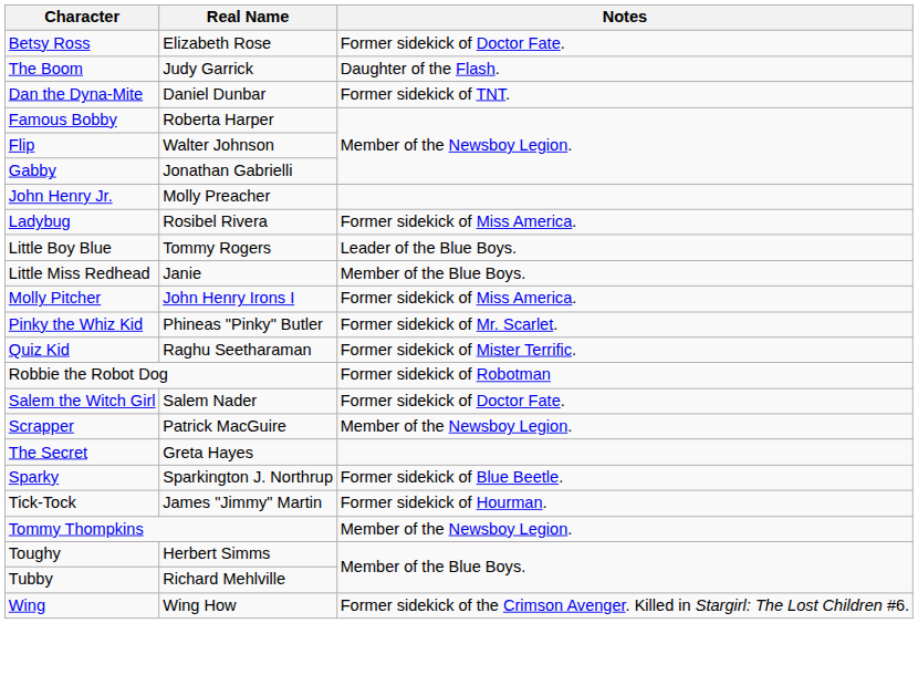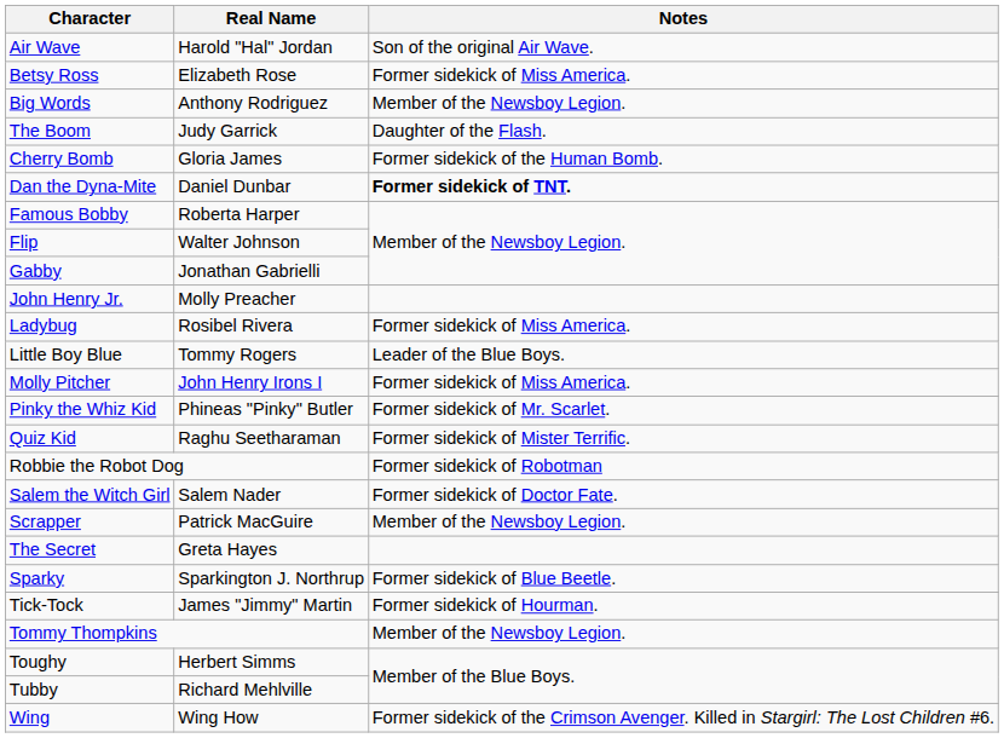 <table class="wikitable">
 <tr>
 <th>Character</th>
 <th>Real Name</th>
 <th>Notes</th>
 </tr>
 <tr>
+<td><a href='#'>Air Wave</a></td>
+<td>Harold "Hal" Jordan</td>
+<td>Son of the original <a href='#'>Air Wave</a>.</td>
+</tr>
+<tr>
 <td><a href='#'>Betsy Ross</a></td>
 <td>Elizabeth Rose</td>
-<td>Former sidekick of <a href='#'>Doctor Fate</a>.</td>
+<td>Former sidekick of <a href='#'>Miss America</a>.</td>
+</tr>
+<tr>
+<td><a href='#'>Big Words</a></td>
+<td>Anthony Rodriguez</td>
+<td>Member of the <a href='#'>Newsboy Legion</a>.</td>
 </tr>
 <tr>
 <td><a href='#'>The Boom</a></td>
 <td>Judy Garrick</td>
 <td>Daughter of the <a href='#'>Flash</a>.</td>
 </tr>
 <tr>
+<td><a href='#'>Cherry Bomb</a></td>
+<td>Gloria James</td>
+<td>Former sidekick of the <a href='#'>Human Bomb</a>.</td>
+</tr>
+<tr>
 <td><a href='#'>Dan the Dyna-Mite</a></td>
 <td>Daniel Dunbar</td>
-<td>Former sidekick of <a href='#'>TNT</a>.</td>
+<td><strong>Former sidekick of <a href='#'>TNT</a>.</strong></td>
 </tr>
 <tr>
 <td><a href='#'>Famous Bobby</a></td>
 <td>Roberta Harper</td>
 <td rowspan="3">Member of the <a href='#'>Newsboy Legion</a>.</td>
 </tr>
 <tr>
 <td><a href='#'>Flip</a></td>
 <td>Walter Johnson</td>
 </tr>
 <tr>
 <td><a href='#'>Gabby</a></td>
 <td>Jonathan Gabrielli</td>
 </tr>
 <tr>
 <td><a href='#'>John Henry Jr.</a></td>
 <td>Molly Preacher</td>
 <td></td>
 </tr>
 <tr>
 <td><a href='#'>Ladybug</a></td>
 <td>Rosibel Rivera</td>
 <td>Former sidekick of <a href='#'>Miss America</a>.</td>
 </tr>
 <tr>
 <td>Little Boy Blue</td>
 <td>Tommy Rogers</td>
 <td>Leader of the Blue Boys.</td>
-</tr>
-<tr>
-<td>Little Miss Redhead</td>
-<td>Janie</td>
-<td>Member of the Blue Boys.</td>
 </tr>
 <tr>
 <td><a href='#'>Molly Pitcher</a></td>
 <td><a href='#'>John Henry Irons I</a></td>
 <td>Former sidekick of <a href='#'>Miss America</a>.</td>
 </tr>
 <tr>
 <td><a href='#'>Pinky the Whiz Kid</a></td>
 <td>Phineas "Pinky" Butler</td>
 <td>Former sidekick of <a href='#'>Mr. Scarlet</a>.</td>
 </tr>
 <tr>
 <td><a href='#'>Quiz Kid</a></td>
 <td>Raghu Seetharaman</td>
 <td>Former sidekick of <a href='#'>Mister Terrific</a>.</td>
 </tr>
 <tr>
 <td colspan="2">Robbie the Robot Dog</td>
 <td>Former sidekick of <a href='#'>Robotman</a></td>
 </tr>
 <tr>
 <td><a href='#'>Salem the Witch Girl</a></td>
 <td>Salem Nader</td>
 <td>Former sidekick of <a href='#'>Doctor Fate</a>.</td>
 </tr>
 <tr>
 <td><a href='#'>Scrapper</a></td>
 <td>Patrick MacGuire</td>
 <td>Member of the <a href='#'>Newsboy Legion</a>.</td>
 </tr>
 <tr>
 <td><a href='#'>The Secret</a></td>
 <td>Greta Hayes</td>
 <td></td>
 </tr>
 <tr>
 <td><a href='#'>Sparky</a></td>
 <td>Sparkington J. Northrup</td>
 <td>Former sidekick of <a href='#'>Blue Beetle</a>.</td>
 </tr>
 <tr>
 <td>Tick-Tock</td>
 <td>James "Jimmy" Martin</td>
 <td>Former sidekick of <a href='#'>Hourman</a>.</td>
 </tr>
 <tr>
 <td colspan="2"><a href='#'>Tommy Thompkins</a></td>
 <td>Member of the <a href='#'>Newsboy Legion</a>.</td>
 </tr>
 <tr>
 <td>Toughy</td>
 <td>Herbert Simms</td>
 <td rowspan="2">Member of the Blue Boys.</td>
 </tr>
 <tr>
 <td>Tubby</td>
 <td>Richard Mehlville</td>
 </tr>
 <tr>
 <td><a href='#'>Wing</a></td>
 <td>Wing How</td>
 <td>Former sidekick of the <a href='#'>Crimson Avenger</a>. Killed in <em>Stargirl: The Lost Children</em> #6.</td>
 </tr>
 </table>
